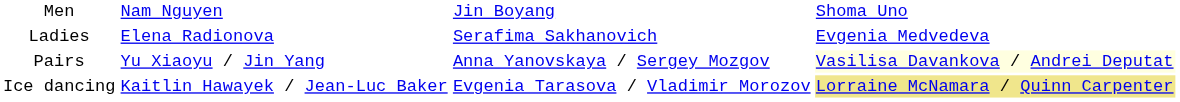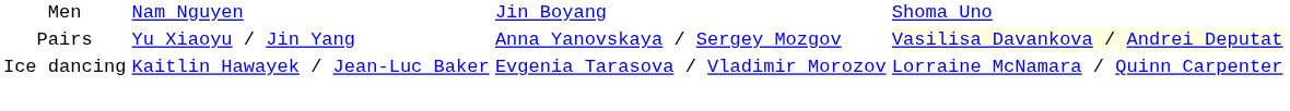 <table>
 <tr>
 <td align=center>Men</td>
 <td> <a href='#'>Nam Nguyen</a></td>
 <td> <a href='#'>Jin Boyang</a></td>
 <td> <a href='#'>Shoma Uno</a></td>
-</tr>
-<tr>
-<td align=center>Ladies</td>
-<td> <a href='#'>Elena Radionova</a></td>
-<td> <a href='#'>Serafima Sakhanovich</a></td>
-<td> <a href='#'>Evgenia Medvedeva</a></td>
 </tr>
 <tr>
 <td align=center>Pairs</td>
 <td> <a href='#'>Yu Xiaoyu</a> / <a href='#'>Jin Yang</a></td>
 <td> <a href='#'>Anna Yanovskaya</a> / <a href='#'>Sergey Mozgov</a></td>
 <td style="background: lightyellow;"> <a href='#'>Vasilisa Davankova</a> / <a href='#'>Andrei Deputat</a></td>
 </tr>
 <tr>
 <td align=center>Ice dancing</td>
 <td> <a href='#'>Kaitlin Hawayek</a> / <a href='#'>Jean-Luc Baker</a></td>
 <td> <a href='#'>Evgenia Tarasova</a> / <a href='#'>Vladimir Morozov</a></td>
-<td style="background: khaki;"> <a href='#'>Lorraine McNamara</a> / <a href='#'>Quinn Carpenter</a></td>
+<td> <a href='#'>Lorraine McNamara</a> / <a href='#'>Quinn Carpenter</a></td>
 </tr>
 </table>
